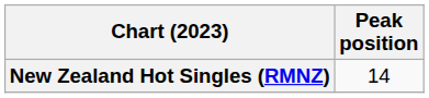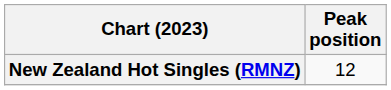 <table class="wikitable sortable plainrowheaders" style="text-align:center">
 <tr>
 <th scope="col">Chart (2023)</th>
 <th scope="col">Peak<br>position</th>
 </tr>
 <tr>
 <th scope="row">New Zealand Hot Singles (<a href='#'>RMNZ</a>)</th>
-<td>14</td>
+<td>12</td>
 </tr>
 <tr>
 </tr>
 <tr>
 </tr>
 </table>
